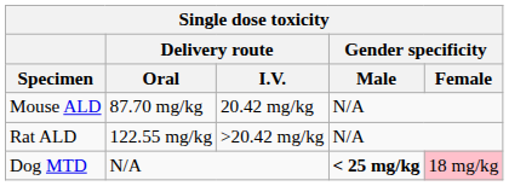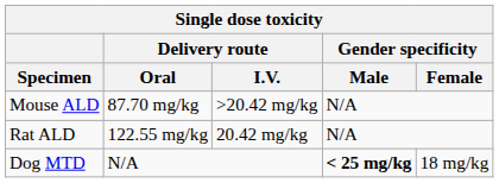 <table class="wikitable">
 <tr>
 <th colspan="5">Single dose toxicity</th>
 </tr>
 <tr>
 <th></th>
 <th colspan="2">Delivery route</th>
 <th colspan="2">Gender specificity</th>
 </tr>
 <tr>
 <th>Specimen</th>
 <th>Oral</th>
 <th>I.V.</th>
 <th>Male</th>
 <th>Female</th>
 </tr>
 <tr>
 <td>Mouse <a href='#'>ALD</a></td>
 <td>87.70 mg/kg</td>
-<td>20.42 mg/kg</td>
+<td>>20.42 mg/kg</td>
 <td colspan="2">N/A</td>
 </tr>
 <tr>
 <td>Rat ALD</td>
 <td>122.55 mg/kg</td>
-<td>>20.42 mg/kg</td>
+<td>20.42 mg/kg</td>
 <td colspan="2">N/A</td>
 </tr>
 <tr>
 <td>Dog <a href='#'>MTD</a></td>
 <td colspan="2">N/A</td>
 <td><strong>< 25 mg/kg</strong></td>
-<td style="background: pink;">18 mg/kg</td>
+<td>18 mg/kg</td>
 </tr>
 </table>
